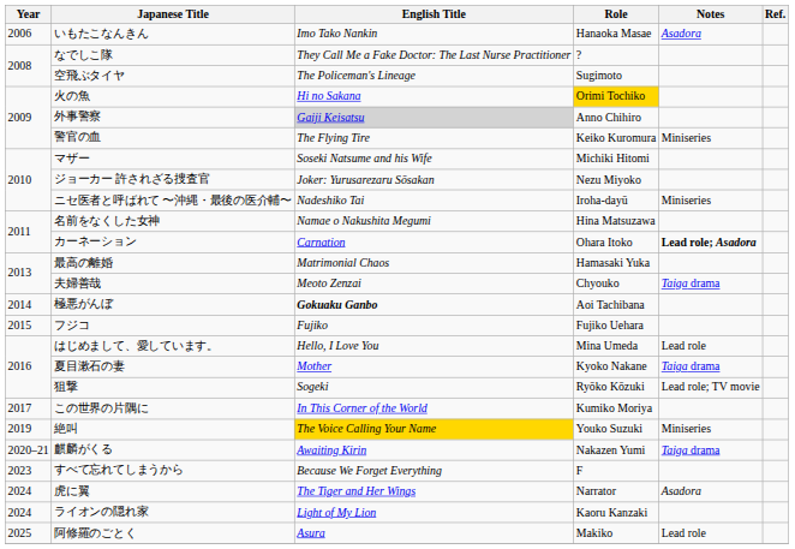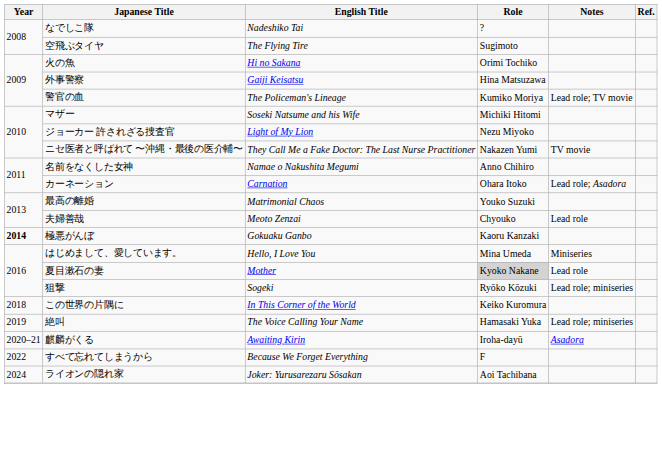 <table class="wikitable">
 <tr>
 <th>Year</th>
 <th>Japanese Title</th>
 <th>English Title</th>
 <th>Role</th>
 <th>Notes</th>
 <th>Ref.</th>
 </tr>
 <tr>
-<td>2006</td>
-<td>いもたこなんきん</td>
-<td><em>Imo Tako Nankin</em></td>
-<td>Hanaoka Masae</td>
-<td><em><a href='#'>Asadora</a></em></td>
-<td></td>
-</tr>
-<tr>
 <td rowspan="2">2008</td>
 <td>なでしこ隊</td>
-<td><em>They Call Me a Fake Doctor: The Last Nurse Practitioner</em></td>
+<td><em>Nadeshiko Tai</em></td>
 <td>?</td>
 <td></td>
 <td></td>
 </tr>
 <tr>
 <td>空飛ぶタイヤ</td>
-<td><em>The Policeman's Lineage</em></td>
+<td><em>The Flying Tire</em></td>
 <td>Sugimoto</td>
 <td></td>
 <td></td>
 </tr>
 <tr>
 <td rowspan="3">2009</td>
 <td>火の魚</td>
 <td><em><a href='#'>Hi no Sakana</a></em></td>
-<td style="background: gold;">Orimi Tochiko</td>
+<td>Orimi Tochiko</td>
 <td></td>
 <td></td>
 </tr>
 <tr>
 <td>外事警察</td>
-<td style="background: lightgrey;"><em><a href='#'>Gaiji Keisatsu</a></em></td>
-<td>Anno Chihiro</td>
+<td><em><a href='#'>Gaiji Keisatsu</a></em></td>
+<td>Hina Matsuzawa</td>
 <td></td>
 <td></td>
 </tr>
 <tr>
 <td>警官の血</td>
-<td><em>The Flying Tire</em></td>
-<td>Keiko Kuromura</td>
-<td>Miniseries</td>
+<td><em>The Policeman's Lineage</em></td>
+<td>Kumiko Moriya</td>
+<td>Lead role; TV movie</td>
 <td></td>
 </tr>
 <tr>
 <td rowspan="3">2010</td>
 <td>マザー</td>
 <td><em>Soseki Natsume and his Wife</em></td>
 <td>Michiki Hitomi</td>
 <td></td>
 <td></td>
 </tr>
 <tr>
 <td>ジョーカー 許されざる捜査官</td>
-<td><em>Joker: Yurusarezaru Sōsakan</em></td>
+<td><em><a href='#'>Light of My Lion</a></em></td>
 <td>Nezu Miyoko</td>
 <td></td>
 <td></td>
 </tr>
 <tr>
 <td>ニセ医者と呼ばれて 〜沖縄・最後の医介輔〜</td>
-<td><em>Nadeshiko Tai</em></td>
-<td>Iroha-dayū</td>
-<td>Miniseries</td>
+<td><em>They Call Me a Fake Doctor: The Last Nurse Practitioner</em></td>
+<td>Nakazen Yumi</td>
+<td>TV movie</td>
 <td></td>
 </tr>
 <tr>
 <td rowspan="2">2011</td>
 <td>名前をなくした女神</td>
 <td><em>Namae o Nakushita Megumi</em></td>
-<td>Hina Matsuzawa</td>
+<td>Anno Chihiro</td>
 <td></td>
 <td></td>
 </tr>
 <tr>
 <td>カーネーション</td>
 <td><em><a href='#'>Carnation</a></em></td>
 <td>Ohara Itoko</td>
-<td><strong>Lead role; <em>Asadora</em></strong></td>
+<td>Lead role; <em>Asadora</em></td>
 <td></td>
 </tr>
 <tr>
 <td rowspan="2">2013</td>
 <td>最高の離婚</td>
 <td><em>Matrimonial Chaos</em></td>
-<td>Hamasaki Yuka</td>
+<td>Youko Suzuki</td>
 <td></td>
 <td></td>
 </tr>
 <tr>
 <td>夫婦善哉</td>
 <td><em>Meoto Zenzai</em></td>
 <td>Chyouko</td>
-<td><a href='#'><em>Taiga</em> drama</a></td>
+<td>Lead role</td>
 <td></td>
 </tr>
 <tr>
-<td rowspan="1">2014</td>
+<td rowspan="1"><strong>2014</strong></td>
 <td>極悪がんぼ</td>
-<td><strong><em>Gokuaku Ganbo</em></strong></td>
-<td>Aoi Tachibana</td>
-<td></td>
-<td></td>
-</tr>
-<tr>
-<td rowspan="1">2015</td>
-<td>フジコ</td>
-<td><em>Fujiko</em></td>
-<td>Fujiko Uehara</td>
+<td><em>Gokuaku Ganbo</em></td>
+<td>Kaoru Kanzaki</td>
 <td></td>
 <td></td>
 </tr>
 <tr>
 <td rowspan="3">2016</td>
 <td>はじめまして、愛しています。</td>
 <td><em>Hello, I Love You</em></td>
 <td>Mina Umeda</td>
-<td>Lead role</td>
+<td>Miniseries</td>
 <td></td>
 </tr>
 <tr>
 <td>夏目漱石の妻</td>
 <td><em><a href='#'>Mother</a></em></td>
-<td>Kyoko Nakane</td>
-<td><a href='#'><em>Taiga</em> drama</a></td>
+<td style="background: lightgrey;">Kyoko Nakane</td>
+<td>Lead role</td>
 <td></td>
 </tr>
 <tr>
 <td>狙撃</td>
 <td><em>Sogeki</em></td>
 <td>Ryōko Kōzuki</td>
-<td>Lead role; TV movie</td>
+<td>Lead role; miniseries</td>
 <td></td>
 </tr>
 <tr>
-<td rowspan="1">2017</td>
+<td rowspan="1">2018</td>
 <td>この世界の片隅に</td>
 <td><em><a href='#'>In This Corner of the World</a></em></td>
-<td>Kumiko Moriya</td>
+<td>Keiko Kuromura</td>
 <td></td>
 <td></td>
 </tr>
 <tr>
 <td rowspan="1">2019</td>
 <td>絶叫</td>
-<td style="background: gold;"><em>The Voice Calling Your Name</em></td>
-<td>Youko Suzuki</td>
-<td>Miniseries</td>
+<td><em>The Voice Calling Your Name</em></td>
+<td>Hamasaki Yuka</td>
+<td>Lead role; miniseries</td>
 <td></td>
 </tr>
 <tr>
 <td rowspan="1">2020–21</td>
 <td>麒麟がくる</td>
 <td><em><a href='#'>Awaiting Kirin</a></em></td>
-<td>Nakazen Yumi</td>
-<td><a href='#'><em>Taiga</em> drama</a></td>
+<td>Iroha-dayū</td>
+<td><em><a href='#'>Asadora</a></em></td>
 <td></td>
 </tr>
 <tr>
-<td>2023</td>
+<td>2022</td>
 <td>すべて忘れてしまうから</td>
 <td><em>Because We Forget Everything</em></td>
 <td>F</td>
 <td></td>
 <td></td>
 </tr>
 <tr>
 <td>2024</td>
-<td>虎に翼</td>
-<td><em><a href='#'>The Tiger and Her Wings</a></em></td>
-<td>Narrator</td>
-<td><em>Asadora</em></td>
+<td>ライオンの隠れ家</td>
+<td><em>Joker: Yurusarezaru Sōsakan</em></td>
+<td>Aoi Tachibana</td>
 <td></td>
-</tr>
-<tr>
-<td>2024</td>
-<td>ライオンの隠れ家</td>
-<td><em><a href='#'>Light of My Lion</a></em></td>
-<td>Kaoru Kanzaki</td>
-<td></td>
-<td></td>
-</tr>
-<tr>
-<td>2025</td>
-<td>阿修羅のごとく</td>
-<td><em><a href='#'>Asura</a></em></td>
-<td>Makiko</td>
-<td>Lead role</td>
 <td></td>
 </tr>
 <tr>
 </tr>
 </table>
